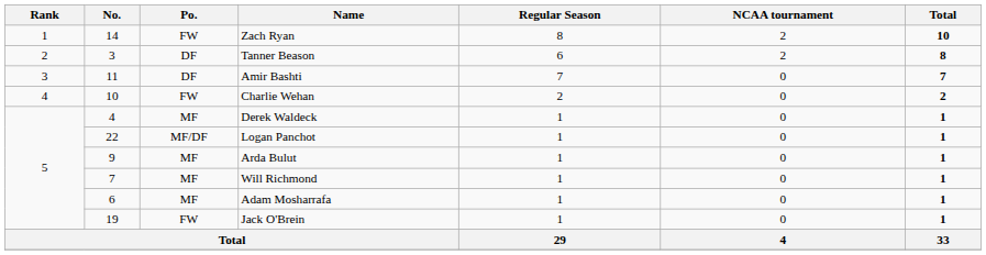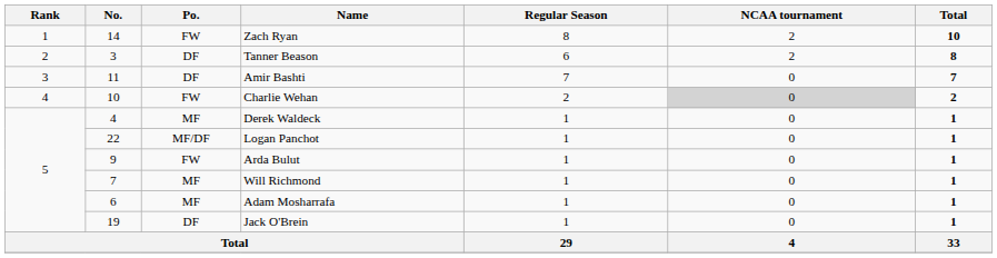 <table class="wikitable" style="text-align:center; font-size:95%; width:95%;">
 <tr>
 <th>Rank</th>
 <th>No.</th>
 <th>Po.</th>
 <th>Name</th>
 <th>Regular Season</th>
 <th>NCAA tournament</th>
 <th>Total</th>
 </tr>
 <tr>
 <td rowspan="1">1</td>
 <td>14</td>
 <td>FW</td>
 <td align="left"> Zach Ryan</td>
 <td>8</td>
 <td>2</td>
 <td><strong>10</strong></td>
 </tr>
 <tr>
 <td rowspan="1">2</td>
 <td>3</td>
 <td>DF</td>
 <td align="left"> Tanner Beason</td>
 <td>6</td>
 <td>2</td>
 <td><strong>8</strong></td>
 </tr>
 <tr>
 <td rowspan="1">3</td>
 <td>11</td>
 <td>DF</td>
 <td align="left"> Amir Bashti</td>
 <td>7</td>
 <td>0</td>
 <td><strong>7</strong></td>
 </tr>
 <tr>
 <td rowspan="1">4</td>
 <td>10</td>
 <td>FW</td>
 <td align="left"> Charlie Wehan</td>
 <td>2</td>
-<td>0</td>
+<td style="background: lightgrey;">0</td>
 <td><strong>2</strong></td>
 </tr>
 <tr>
 <td rowspan="6">5</td>
 <td>4</td>
 <td>MF</td>
 <td align="left"> Derek Waldeck</td>
 <td>1</td>
 <td>0</td>
 <td><strong>1</strong></td>
 </tr>
 <tr>
 <td>22</td>
 <td>MF/DF</td>
 <td align="left"> Logan Panchot</td>
 <td>1</td>
 <td>0</td>
 <td><strong>1</strong></td>
 </tr>
 <tr>
 <td>9</td>
-<td>MF</td>
+<td>FW</td>
 <td align="left"> Arda Bulut</td>
 <td>1</td>
 <td>0</td>
 <td><strong>1</strong></td>
 </tr>
 <tr>
 <td>7</td>
 <td>MF</td>
 <td align="left"> Will Richmond</td>
 <td>1</td>
 <td>0</td>
 <td><strong>1</strong></td>
 </tr>
 <tr>
 <td>6</td>
 <td>MF</td>
 <td align="left"> Adam Mosharrafa</td>
 <td>1</td>
 <td>0</td>
 <td><strong>1</strong></td>
 </tr>
 <tr>
 <td>19</td>
-<td>FW</td>
+<td>DF</td>
 <td align="left"> Jack O'Brein</td>
 <td>1</td>
 <td>0</td>
 <td><strong>1</strong></td>
 </tr>
 <tr>
 <th colspan=4>Total</th>
 <th>29</th>
 <th>4</th>
 <th>33</th>
 </tr>
 <tr>
 </tr>
 </table>
